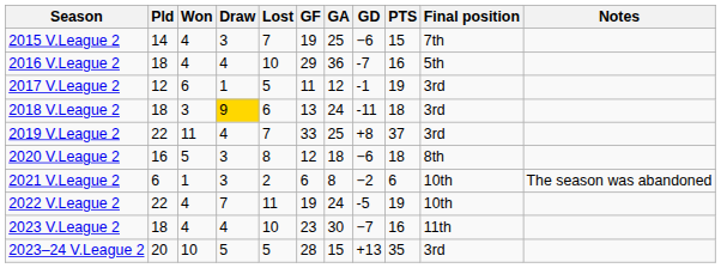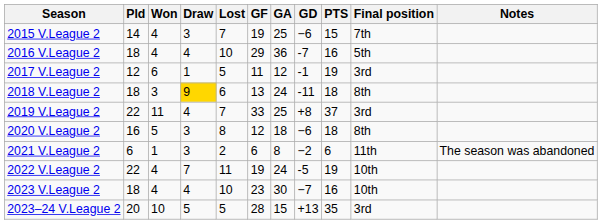 <table class="wikitable">
 <tr>
 <th>Season</th>
 <th>Pld</th>
 <th>Won</th>
 <th>Draw</th>
 <th>Lost</th>
 <th>GF</th>
 <th>GA</th>
 <th>GD</th>
 <th>PTS</th>
 <th>Final position</th>
 <th>Notes</th>
 </tr>
 <tr>
 <td><a href='#'>2015 V.League 2</a></td>
 <td>14</td>
 <td>4</td>
 <td>3</td>
 <td>7</td>
 <td>19</td>
 <td>25</td>
 <td>−6</td>
 <td>15</td>
 <td>7th</td>
 <td></td>
 </tr>
 <tr>
 <td><a href='#'>2016 V.League 2</a></td>
 <td>18</td>
 <td>4</td>
 <td>4</td>
 <td>10</td>
 <td>29</td>
 <td>36</td>
 <td>-7</td>
 <td>16</td>
 <td>5th</td>
 <td></td>
 </tr>
 <tr>
 <td><a href='#'>2017 V.League 2</a></td>
 <td>12</td>
 <td>6</td>
 <td>1</td>
 <td>5</td>
 <td>11</td>
 <td>12</td>
 <td>-1</td>
 <td>19</td>
 <td>3rd</td>
 <td></td>
 </tr>
 <tr>
 <td><a href='#'>2018 V.League 2</a></td>
 <td>18</td>
 <td>3</td>
 <td style="background: gold;">9</td>
 <td>6</td>
 <td>13</td>
 <td>24</td>
 <td>-11</td>
 <td>18</td>
-<td>3rd</td>
+<td>8th</td>
 <td></td>
 </tr>
 <tr>
 <td><a href='#'>2019 V.League 2</a></td>
 <td>22</td>
 <td>11</td>
 <td>4</td>
 <td>7</td>
 <td>33</td>
 <td>25</td>
 <td>+8</td>
 <td>37</td>
 <td>3rd</td>
 <td></td>
 </tr>
 <tr>
 <td><a href='#'>2020 V.League 2</a></td>
 <td>16</td>
 <td>5</td>
 <td>3</td>
 <td>8</td>
 <td>12</td>
 <td>18</td>
 <td>−6</td>
 <td>18</td>
 <td>8th</td>
 <td></td>
 </tr>
 <tr>
 <td><a href='#'>2021 V.League 2</a></td>
 <td>6</td>
 <td>1</td>
 <td>3</td>
 <td>2</td>
 <td>6</td>
 <td>8</td>
 <td>−2</td>
 <td>6</td>
-<td>10th</td>
+<td>11th</td>
 <td>The season was abandoned</td>
 </tr>
 <tr>
 <td><a href='#'>2022 V.League 2</a></td>
 <td>22</td>
 <td>4</td>
 <td>7</td>
 <td>11</td>
 <td>19</td>
 <td>24</td>
 <td>-5</td>
 <td>19</td>
 <td>10th</td>
 <td></td>
 </tr>
 <tr>
 <td><a href='#'>2023 V.League 2</a></td>
 <td>18</td>
 <td>4</td>
 <td>4</td>
 <td>10</td>
 <td>23</td>
 <td>30</td>
 <td>−7</td>
 <td>16</td>
-<td>11th</td>
+<td>10th</td>
 <td></td>
 </tr>
 <tr>
 <td><a href='#'>2023–24 V.League 2</a></td>
 <td>20</td>
 <td>10</td>
 <td>5</td>
 <td>5</td>
 <td>28</td>
 <td>15</td>
 <td>+13</td>
 <td>35</td>
 <td>3rd</td>
 <td></td>
 </tr>
 </table>
